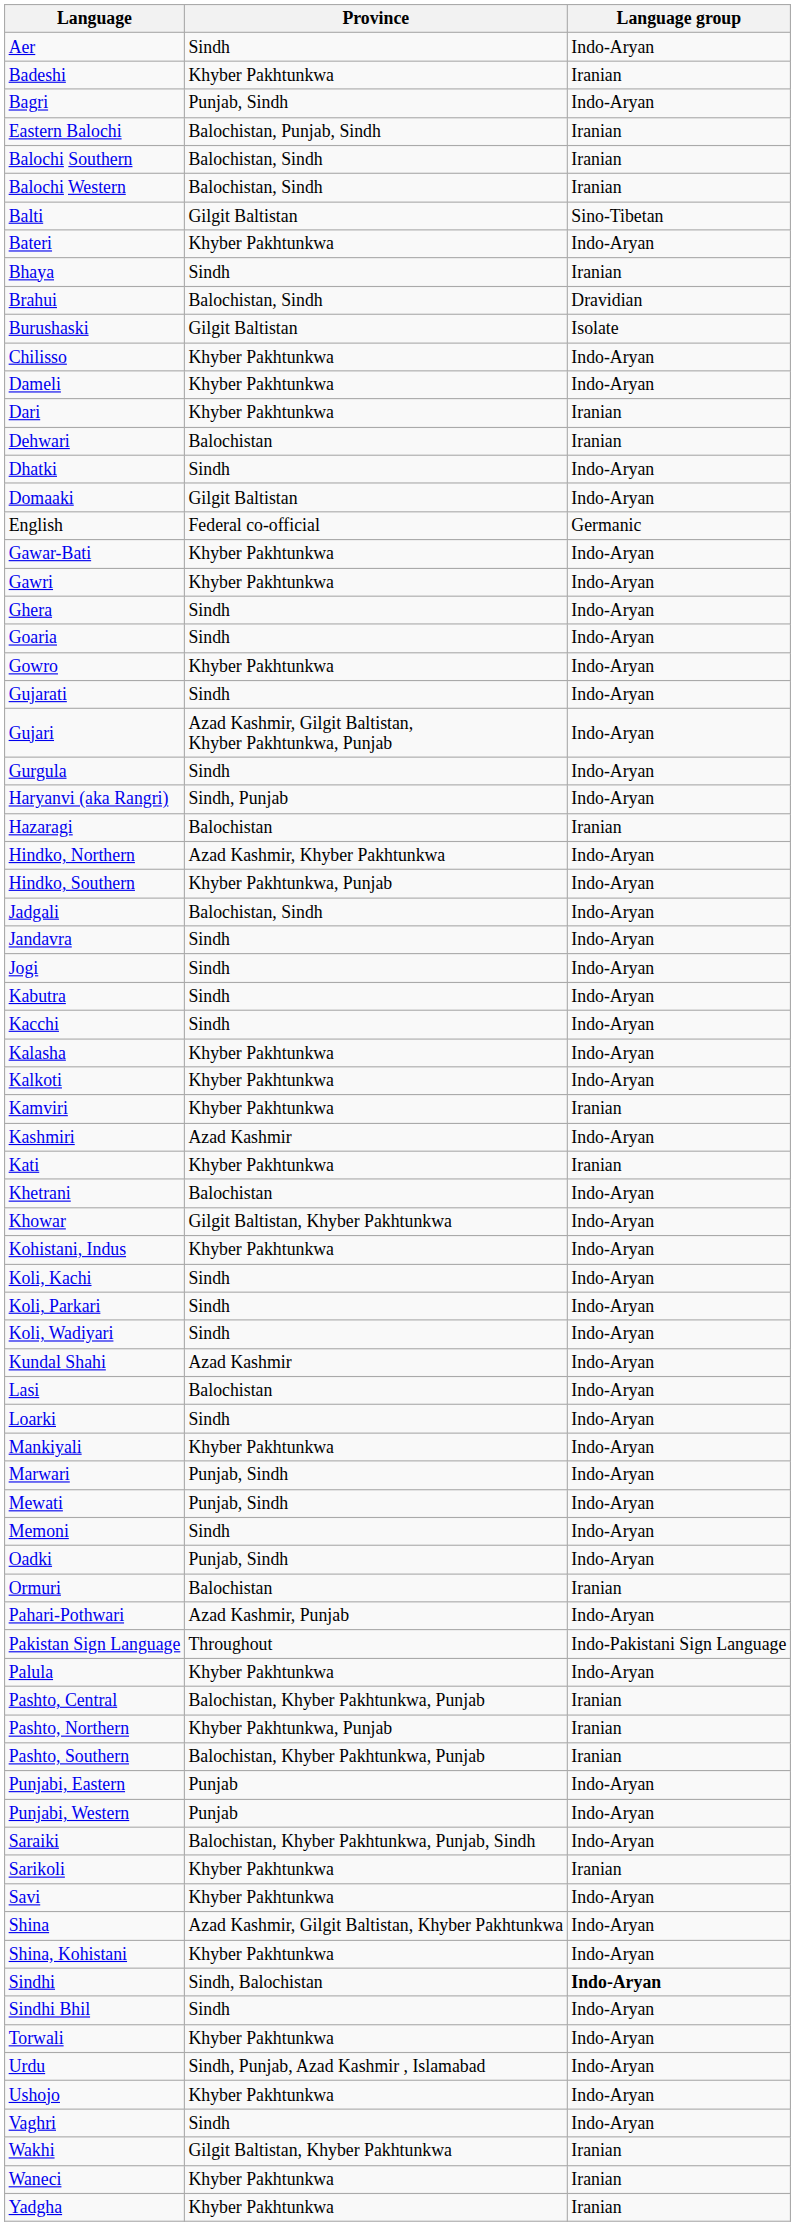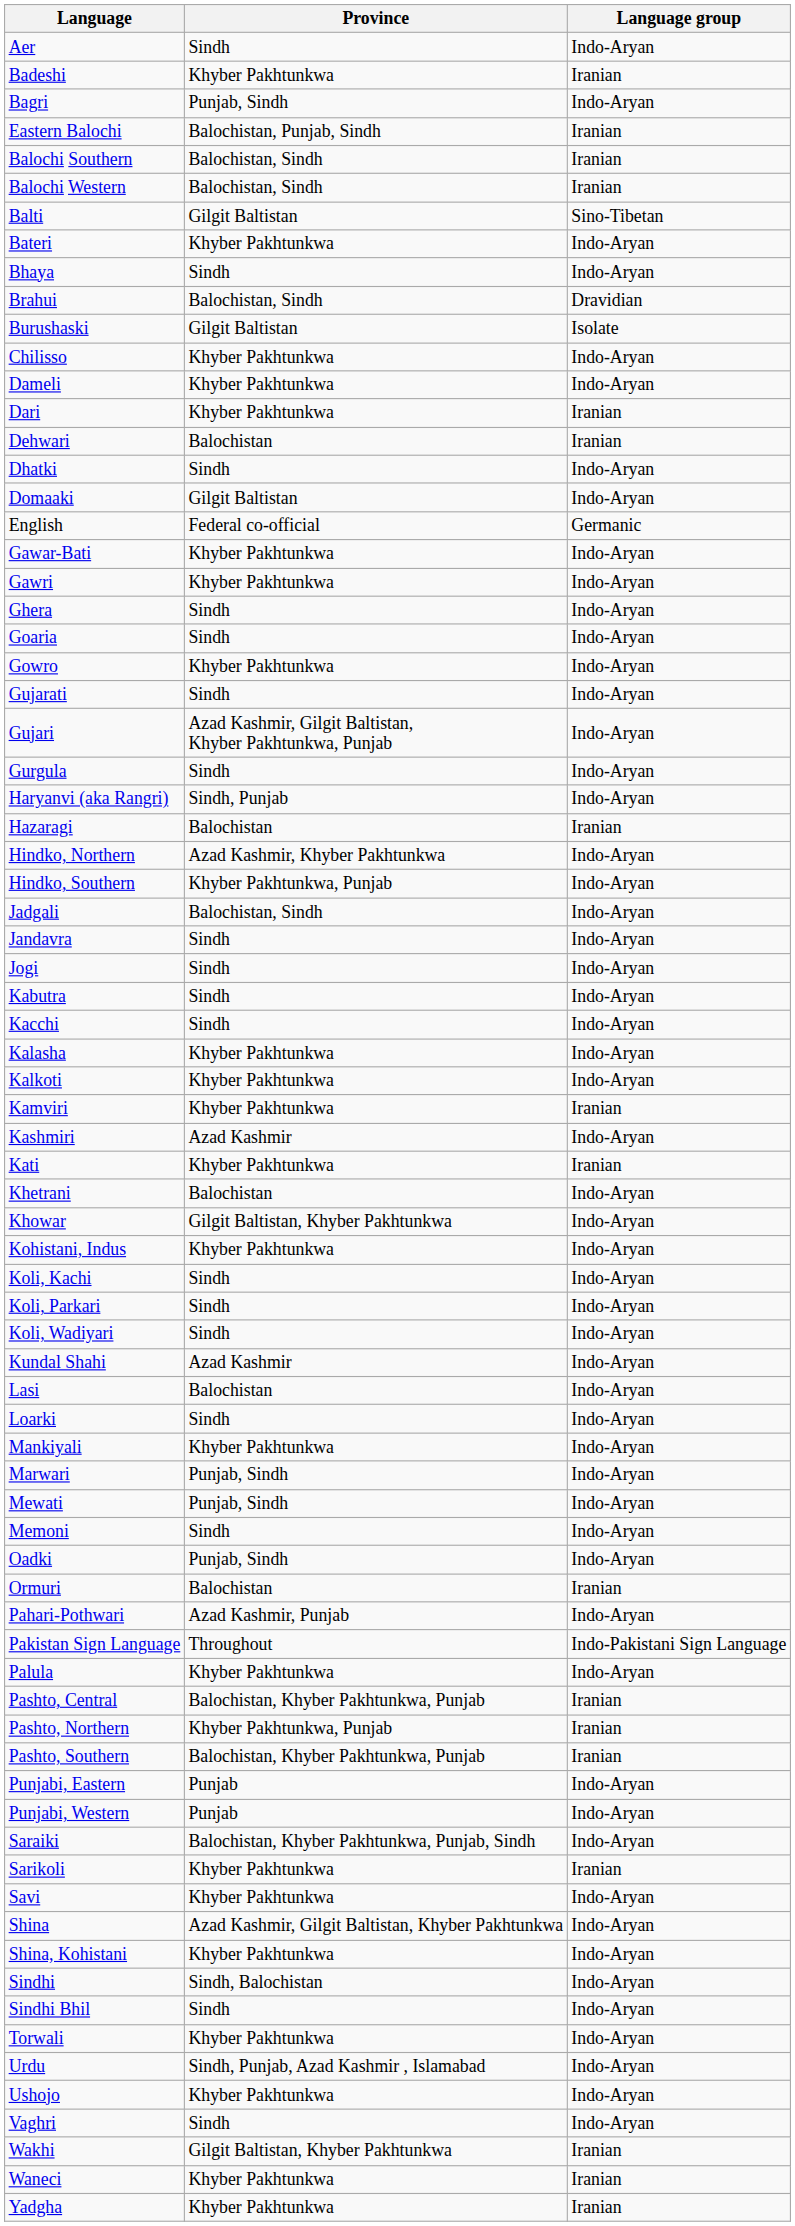 <table class="sortable wikitable">
 <tr>
 <th>Language</th>
 <th>Province</th>
 <th>Language group</th>
 </tr>
 <tr>
 <td><a href='#'>Aer</a></td>
 <td>Sindh</td>
 <td>Indo-Aryan</td>
 </tr>
 <tr>
 <td><a href='#'>Badeshi</a></td>
 <td>Khyber Pakhtunkwa</td>
 <td>Iranian</td>
 </tr>
 <tr>
 <td><a href='#'>Bagri</a></td>
 <td>Punjab, Sindh</td>
 <td>Indo-Aryan</td>
 </tr>
 <tr>
 <td><a href='#'> Eastern Balochi</a></td>
 <td>Balochistan, Punjab, Sindh</td>
 <td>Iranian</td>
 </tr>
 <tr>
 <td><a href='#'>Balochi</a> <a href='#'>Southern</a></td>
 <td>Balochistan, Sindh</td>
 <td>Iranian</td>
 </tr>
 <tr>
 <td><a href='#'>Balochi</a> <a href='#'>Western</a></td>
 <td>Balochistan, Sindh</td>
 <td>Iranian</td>
 </tr>
 <tr>
 <td><a href='#'>Balti</a></td>
 <td>Gilgit Baltistan</td>
 <td>Sino-Tibetan</td>
 </tr>
 <tr>
 <td><a href='#'>Bateri</a></td>
 <td>Khyber Pakhtunkwa</td>
 <td>Indo-Aryan</td>
 </tr>
 <tr>
 <td><a href='#'>Bhaya</a></td>
 <td>Sindh</td>
-<td>Iranian</td>
+<td>Indo-Aryan</td>
 </tr>
 <tr>
 <td><a href='#'>Brahui</a></td>
 <td>Balochistan, Sindh</td>
 <td>Dravidian</td>
 </tr>
 <tr>
 <td><a href='#'>Burushaski</a></td>
 <td>Gilgit Baltistan</td>
 <td>Isolate</td>
 </tr>
 <tr>
 <td><a href='#'>Chilisso</a></td>
 <td>Khyber Pakhtunkwa</td>
 <td>Indo-Aryan</td>
 </tr>
 <tr>
 <td><a href='#'>Dameli</a></td>
 <td>Khyber Pakhtunkwa</td>
 <td>Indo-Aryan</td>
 </tr>
 <tr>
 <td><a href='#'>Dari</a></td>
 <td>Khyber Pakhtunkwa</td>
 <td>Iranian</td>
 </tr>
 <tr>
 <td><a href='#'>Dehwari</a></td>
 <td>Balochistan</td>
 <td>Iranian</td>
 </tr>
 <tr>
 <td><a href='#'>Dhatki</a></td>
 <td>Sindh</td>
 <td>Indo-Aryan</td>
 </tr>
 <tr>
 <td><a href='#'>Domaaki</a></td>
 <td>Gilgit Baltistan</td>
 <td>Indo-Aryan</td>
 </tr>
 <tr>
 <td>English</td>
 <td>Federal co-official</td>
 <td>Germanic</td>
 </tr>
 <tr>
 <td><a href='#'>Gawar-Bati</a></td>
 <td>Khyber Pakhtunkwa</td>
 <td>Indo-Aryan</td>
 </tr>
 <tr>
 <td><a href='#'>Gawri</a></td>
 <td>Khyber Pakhtunkwa</td>
 <td>Indo-Aryan</td>
 </tr>
 <tr>
 <td><a href='#'>Ghera</a></td>
 <td>Sindh</td>
 <td>Indo-Aryan</td>
 </tr>
 <tr>
 <td><a href='#'>Goaria</a></td>
 <td>Sindh</td>
 <td>Indo-Aryan</td>
 </tr>
 <tr>
 <td><a href='#'>Gowro</a></td>
 <td>Khyber Pakhtunkwa</td>
 <td>Indo-Aryan</td>
 </tr>
 <tr>
 <td><a href='#'>Gujarati</a></td>
 <td>Sindh</td>
 <td>Indo-Aryan</td>
 </tr>
 <tr>
 <td><a href='#'>Gujari</a></td>
 <td>Azad Kashmir, Gilgit Baltistan, <br> Khyber Pakhtunkwa, Punjab</td>
 <td>Indo-Aryan</td>
 </tr>
 <tr>
 <td><a href='#'>Gurgula</a></td>
 <td>Sindh</td>
 <td>Indo-Aryan</td>
 </tr>
 <tr>
 <td><a href='#'>Haryanvi (aka Rangri)</a></td>
 <td>Sindh, Punjab</td>
 <td>Indo-Aryan</td>
 </tr>
 <tr>
 <td><a href='#'>Hazaragi</a></td>
 <td>Balochistan</td>
 <td>Iranian</td>
 </tr>
 <tr>
 <td><a href='#'>Hindko, Northern</a></td>
 <td>Azad Kashmir, Khyber Pakhtunkwa</td>
 <td>Indo-Aryan</td>
 </tr>
 <tr>
 <td><a href='#'>Hindko, Southern</a></td>
 <td>Khyber Pakhtunkwa, Punjab</td>
 <td>Indo-Aryan</td>
 </tr>
 <tr>
 <td><a href='#'>Jadgali</a></td>
 <td>Balochistan, Sindh</td>
 <td>Indo-Aryan</td>
 </tr>
 <tr>
 <td><a href='#'>Jandavra</a></td>
 <td>Sindh</td>
 <td>Indo-Aryan</td>
 </tr>
 <tr>
 <td><a href='#'>Jogi</a></td>
 <td>Sindh</td>
 <td>Indo-Aryan</td>
 </tr>
 <tr>
 <td><a href='#'>Kabutra</a></td>
 <td>Sindh</td>
 <td>Indo-Aryan</td>
 </tr>
 <tr>
 <td><a href='#'>Kacchi</a></td>
 <td>Sindh</td>
 <td>Indo-Aryan</td>
 </tr>
 <tr>
 <td><a href='#'>Kalasha</a></td>
 <td>Khyber Pakhtunkwa</td>
 <td>Indo-Aryan</td>
 </tr>
 <tr>
 <td><a href='#'>Kalkoti</a></td>
 <td>Khyber Pakhtunkwa</td>
 <td>Indo-Aryan</td>
 </tr>
 <tr>
 <td><a href='#'>Kamviri</a></td>
 <td>Khyber Pakhtunkwa</td>
 <td>Iranian</td>
 </tr>
 <tr>
 <td><a href='#'>Kashmiri</a></td>
 <td>Azad Kashmir</td>
 <td>Indo-Aryan</td>
 </tr>
 <tr>
 <td><a href='#'>Kati</a></td>
 <td>Khyber Pakhtunkwa</td>
 <td>Iranian</td>
 </tr>
 <tr>
 <td><a href='#'>Khetrani</a></td>
 <td>Balochistan</td>
 <td>Indo-Aryan</td>
 </tr>
 <tr>
 <td><a href='#'>Khowar</a></td>
 <td>Gilgit Baltistan, Khyber Pakhtunkwa</td>
 <td>Indo-Aryan</td>
 </tr>
 <tr>
 <td><a href='#'>Kohistani, Indus</a></td>
 <td>Khyber Pakhtunkwa</td>
 <td>Indo-Aryan</td>
 </tr>
 <tr>
 <td><a href='#'>Koli, Kachi</a></td>
 <td>Sindh</td>
 <td>Indo-Aryan</td>
 </tr>
 <tr>
 <td><a href='#'>Koli, Parkari</a></td>
 <td>Sindh</td>
 <td>Indo-Aryan</td>
 </tr>
 <tr>
 <td><a href='#'>Koli, Wadiyari</a></td>
 <td>Sindh</td>
 <td>Indo-Aryan</td>
 </tr>
 <tr>
 <td><a href='#'>Kundal Shahi</a></td>
 <td>Azad Kashmir</td>
 <td>Indo-Aryan</td>
 </tr>
 <tr>
 <td><a href='#'>Lasi</a></td>
 <td>Balochistan</td>
 <td>Indo-Aryan</td>
 </tr>
 <tr>
 <td><a href='#'>Loarki</a></td>
 <td>Sindh</td>
 <td>Indo-Aryan</td>
 </tr>
 <tr>
 <td><a href='#'>Mankiyali</a></td>
 <td>Khyber Pakhtunkwa</td>
 <td>Indo-Aryan</td>
 </tr>
 <tr>
 <td><a href='#'>Marwari</a></td>
 <td>Punjab, Sindh</td>
 <td>Indo-Aryan</td>
 </tr>
 <tr>
 <td><a href='#'>Mewati</a></td>
 <td>Punjab, Sindh</td>
 <td>Indo-Aryan</td>
 </tr>
 <tr>
 <td><a href='#'>Memoni</a></td>
 <td>Sindh</td>
 <td>Indo-Aryan</td>
 </tr>
 <tr>
 <td><a href='#'>Oadki</a></td>
 <td>Punjab, Sindh</td>
 <td>Indo-Aryan</td>
 </tr>
 <tr>
 <td><a href='#'>Ormuri</a></td>
 <td>Balochistan</td>
 <td>Iranian</td>
 </tr>
 <tr>
 <td><a href='#'>Pahari-Pothwari</a></td>
 <td>Azad Kashmir, Punjab</td>
 <td>Indo-Aryan</td>
 </tr>
 <tr>
 <td><a href='#'>Pakistan Sign Language</a></td>
 <td>Throughout</td>
 <td>Indo-Pakistani Sign Language</td>
 </tr>
 <tr>
 <td><a href='#'>Palula</a></td>
 <td>Khyber Pakhtunkwa</td>
 <td>Indo-Aryan</td>
 </tr>
 <tr>
 <td><a href='#'>Pashto, Central</a></td>
 <td>Balochistan, Khyber Pakhtunkwa, Punjab</td>
 <td>Iranian</td>
 </tr>
 <tr>
 <td><a href='#'>Pashto, Northern</a></td>
 <td>Khyber Pakhtunkwa, Punjab</td>
 <td>Iranian</td>
 </tr>
 <tr>
 <td><a href='#'>Pashto, Southern</a></td>
 <td>Balochistan, Khyber Pakhtunkwa, Punjab</td>
 <td>Iranian</td>
 </tr>
 <tr>
 <td><a href='#'>Punjabi, Eastern</a></td>
 <td>Punjab</td>
 <td>Indo-Aryan</td>
 </tr>
 <tr>
 <td><a href='#'>Punjabi, Western</a></td>
 <td>Punjab</td>
 <td>Indo-Aryan</td>
 </tr>
 <tr>
 <td><a href='#'>Saraiki</a></td>
 <td>Balochistan, Khyber Pakhtunkwa, Punjab, Sindh</td>
 <td>Indo-Aryan</td>
 </tr>
 <tr>
 <td><a href='#'>Sarikoli</a></td>
 <td>Khyber Pakhtunkwa</td>
 <td>Iranian</td>
 </tr>
 <tr>
 <td><a href='#'>Savi</a></td>
 <td>Khyber Pakhtunkwa</td>
 <td>Indo-Aryan</td>
 </tr>
 <tr>
 <td><a href='#'>Shina</a></td>
 <td>Azad Kashmir, Gilgit Baltistan, Khyber Pakhtunkwa</td>
 <td>Indo-Aryan</td>
 </tr>
 <tr>
 <td><a href='#'>Shina, Kohistani</a></td>
 <td>Khyber Pakhtunkwa</td>
 <td>Indo-Aryan</td>
 </tr>
 <tr>
 <td><a href='#'>Sindhi</a></td>
 <td>Sindh, Balochistan</td>
-<td><strong>Indo-Aryan</strong></td>
+<td>Indo-Aryan</td>
 </tr>
 <tr>
 <td><a href='#'>Sindhi Bhil</a></td>
 <td>Sindh</td>
 <td>Indo-Aryan</td>
 </tr>
 <tr>
 <td><a href='#'>Torwali</a></td>
 <td>Khyber Pakhtunkwa</td>
 <td>Indo-Aryan</td>
 </tr>
 <tr>
 <td><a href='#'>Urdu</a></td>
 <td>Sindh, Punjab, Azad Kashmir , Islamabad</td>
 <td>Indo-Aryan</td>
 </tr>
 <tr>
 <td><a href='#'>Ushojo</a></td>
 <td>Khyber Pakhtunkwa</td>
 <td>Indo-Aryan</td>
 </tr>
 <tr>
 <td><a href='#'>Vaghri</a></td>
 <td>Sindh</td>
 <td>Indo-Aryan</td>
 </tr>
 <tr>
 <td><a href='#'>Wakhi</a></td>
 <td>Gilgit Baltistan, Khyber Pakhtunkwa</td>
 <td>Iranian</td>
 </tr>
 <tr>
 <td><a href='#'>Waneci</a></td>
 <td>Khyber Pakhtunkwa</td>
 <td>Iranian</td>
 </tr>
 <tr>
 <td><a href='#'>Yadgha</a></td>
 <td>Khyber Pakhtunkwa</td>
 <td>Iranian</td>
 </tr>
 </table>
